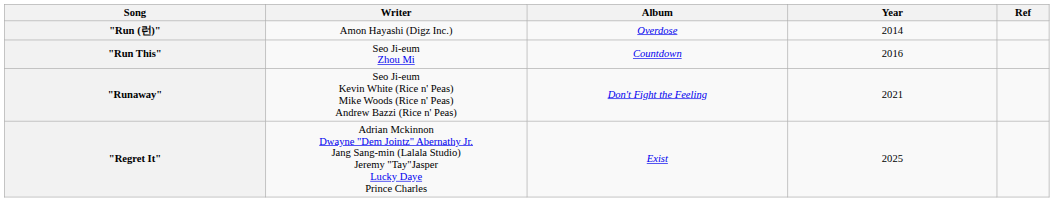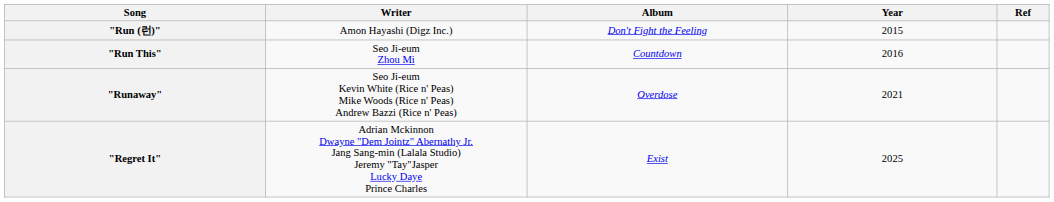 <table class="wikitable" style="text-align:center; width:100%">
 <tr>
 <th style="width:25%">Song</th>
 <th style="width:25%">Writer</th>
 <th style="width:25%">Album</th>
 <th style="width:20%">Year</th>
 <th style="width:5%">Ref</th>
 </tr>
 <tr>
 <th scope="row">"Run (런)"</th>
 <td>Amon Hayashi (Digz Inc.)</td>
-<td><em><a href='#'>Overdose</a></em></td>
-<td>2014</td>
+<td><em><a href='#'>Don't Fight the Feeling</a></em></td>
+<td>2015</td>
 <td></td>
 </tr>
 <tr>
 <th scope="row">"Run This"</th>
 <td>Seo Ji-eum<br><a href='#'>Zhou Mi</a></td>
 <td><a href='#'><em>Countdown</em></a></td>
 <td>2016</td>
 <td></td>
 </tr>
 <tr>
 <th scope="row">"Runaway"</th>
 <td>Seo Ji-eum<br>Kevin White (Rice n' Peas)<br>Mike Woods (Rice n' Peas)<br>Andrew Bazzi (Rice n' Peas)</td>
-<td><em><a href='#'>Don't Fight the Feeling</a></em></td>
+<td><em><a href='#'>Overdose</a></em></td>
 <td>2021</td>
 <td></td>
 </tr>
 <tr>
 <th scope="row">"Regret It"</th>
 <td>Adrian Mckinnon<br><a href='#'>Dwayne "Dem Jointz" Abernathy Jr.</a><br>Jang Sang-min (Lalala Studio)<br>Jeremy "Tay"Jasper<br><a href='#'>Lucky Daye</a><br>Prince Charles</td>
 <td><em><a href='#'>Exist</a></em></td>
 <td>2025</td>
 <td></td>
 </tr>
 </table>
